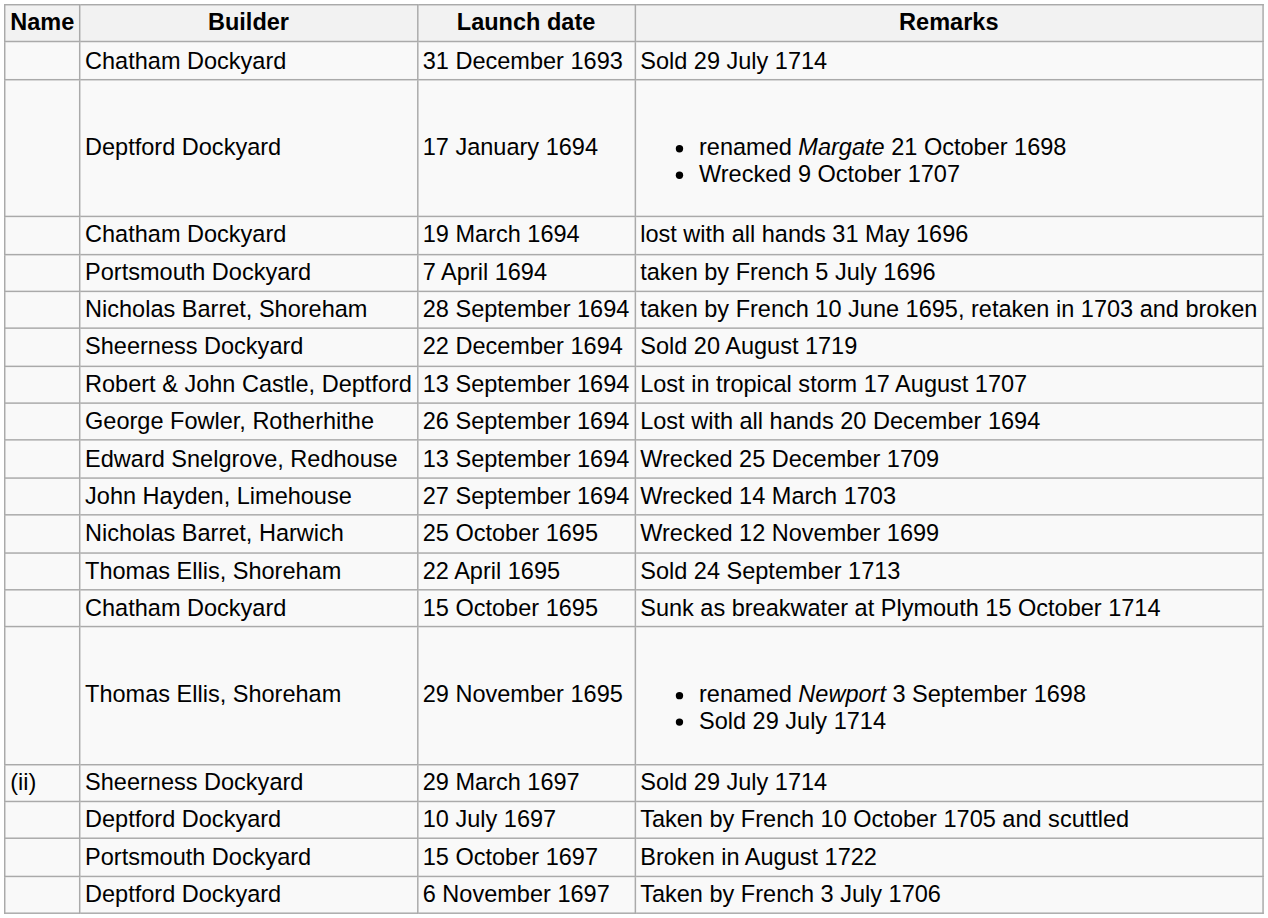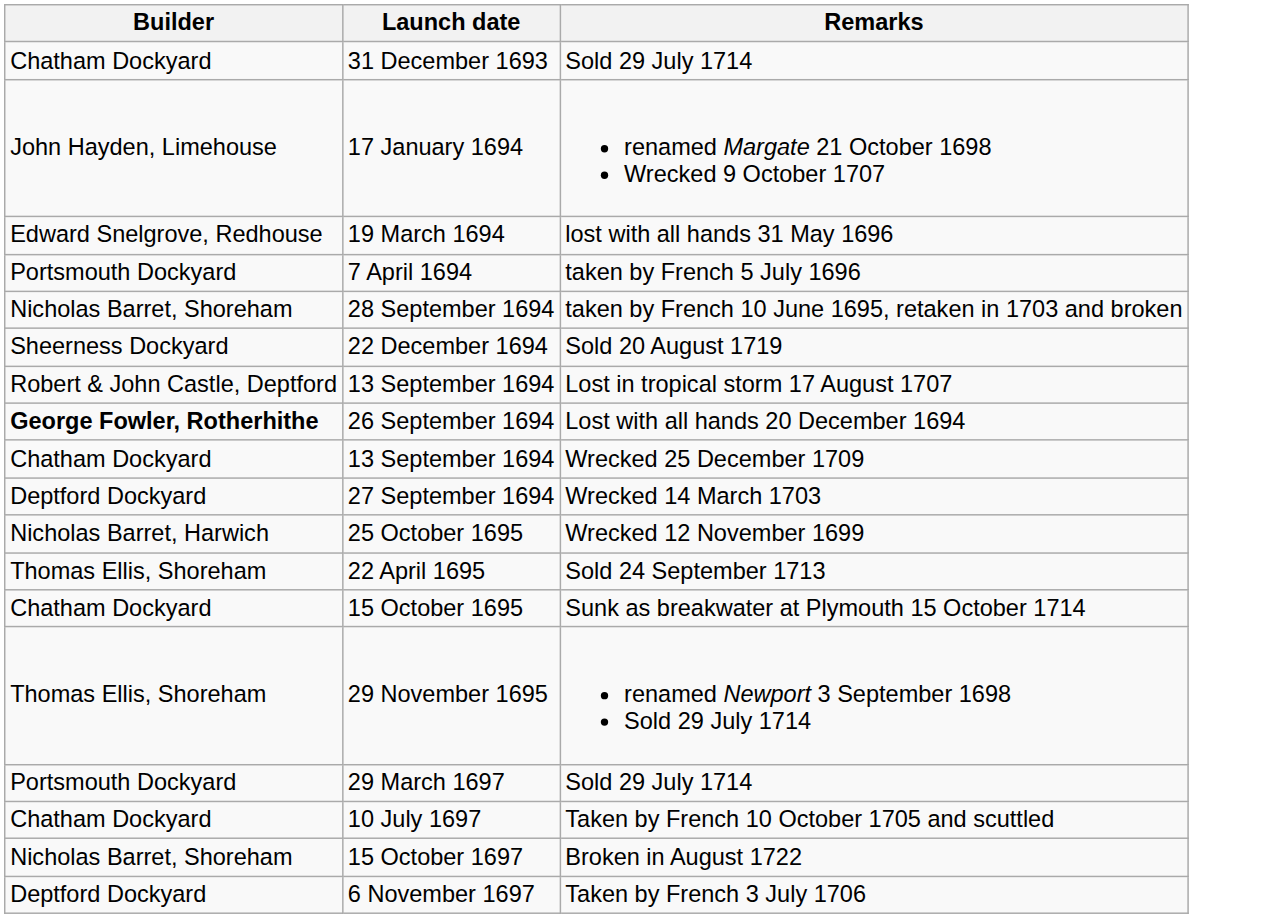 <table class="wikitable">
 <tr>
-<th>Name</th>
 <th>Builder</th>
 <th>Launch date</th>
 <th>Remarks</th>
 </tr>
 <tr>
-<td></td>
 <td>Chatham Dockyard</td>
 <td>31 December 1693</td>
 <td>Sold 29 July 1714</td>
 </tr>
 <tr>
-<td></td>
-<td>Deptford Dockyard</td>
+<td>John Hayden, Limehouse</td>
 <td>17 January 1694</td>
 <td><br><ul><li>renamed <em>Margate</em> 21 October 1698</li><li>Wrecked 9 October 1707</li></ul></td>
 </tr>
 <tr>
-<td></td>
-<td>Chatham Dockyard</td>
+<td>Edward Snelgrove, Redhouse</td>
 <td>19 March 1694</td>
 <td>lost with all hands 31 May 1696</td>
 </tr>
 <tr>
-<td></td>
 <td>Portsmouth Dockyard</td>
 <td>7 April 1694</td>
 <td>taken by French 5 July 1696</td>
 </tr>
 <tr>
-<td></td>
 <td>Nicholas Barret, Shoreham</td>
 <td>28 September 1694</td>
 <td>taken by French 10 June 1695, retaken in 1703 and broken</td>
 </tr>
 <tr>
-<td></td>
 <td>Sheerness Dockyard</td>
 <td>22 December 1694</td>
 <td>Sold 20 August 1719</td>
 </tr>
 <tr>
-<td></td>
 <td>Robert & John Castle, Deptford</td>
 <td>13 September 1694</td>
 <td>Lost in tropical storm 17 August 1707</td>
 </tr>
 <tr>
-<td></td>
-<td>George Fowler, Rotherhithe</td>
+<td><strong>George Fowler, Rotherhithe</strong></td>
 <td>26 September 1694</td>
 <td>Lost with all hands 20 December 1694</td>
 </tr>
 <tr>
-<td></td>
-<td>Edward Snelgrove, Redhouse</td>
+<td>Chatham Dockyard</td>
 <td>13 September 1694</td>
 <td>Wrecked 25 December 1709</td>
 </tr>
 <tr>
-<td></td>
-<td>John Hayden, Limehouse</td>
+<td>Deptford Dockyard</td>
 <td>27 September 1694</td>
 <td>Wrecked 14 March 1703</td>
 </tr>
 <tr>
-<td></td>
 <td>Nicholas Barret, Harwich</td>
 <td>25 October 1695</td>
 <td>Wrecked 12 November 1699</td>
 </tr>
 <tr>
-<td></td>
 <td>Thomas Ellis, Shoreham</td>
 <td>22 April 1695</td>
 <td>Sold 24 September 1713</td>
 </tr>
 <tr>
-<td></td>
 <td>Chatham Dockyard</td>
 <td>15 October 1695</td>
 <td>Sunk as breakwater at Plymouth 15 October 1714</td>
 </tr>
 <tr>
-<td></td>
 <td>Thomas Ellis, Shoreham</td>
 <td>29 November 1695</td>
 <td><br><ul><li>renamed <em>Newport</em> 3 September 1698</li><li>Sold 29 July 1714</li></ul></td>
 </tr>
 <tr>
-<td> (ii)</td>
-<td>Sheerness Dockyard</td>
+<td>Portsmouth Dockyard</td>
 <td>29 March 1697</td>
 <td>Sold 29 July 1714</td>
 </tr>
 <tr>
-<td></td>
-<td>Deptford Dockyard</td>
+<td>Chatham Dockyard</td>
 <td>10 July 1697</td>
 <td>Taken by French 10 October 1705 and scuttled</td>
 </tr>
 <tr>
-<td></td>
-<td>Portsmouth Dockyard</td>
+<td>Nicholas Barret, Shoreham</td>
 <td>15 October 1697</td>
 <td>Broken in August 1722</td>
 </tr>
 <tr>
-<td></td>
 <td>Deptford Dockyard</td>
 <td>6 November 1697</td>
 <td>Taken by French 3 July 1706</td>
 </tr>
 </table>
